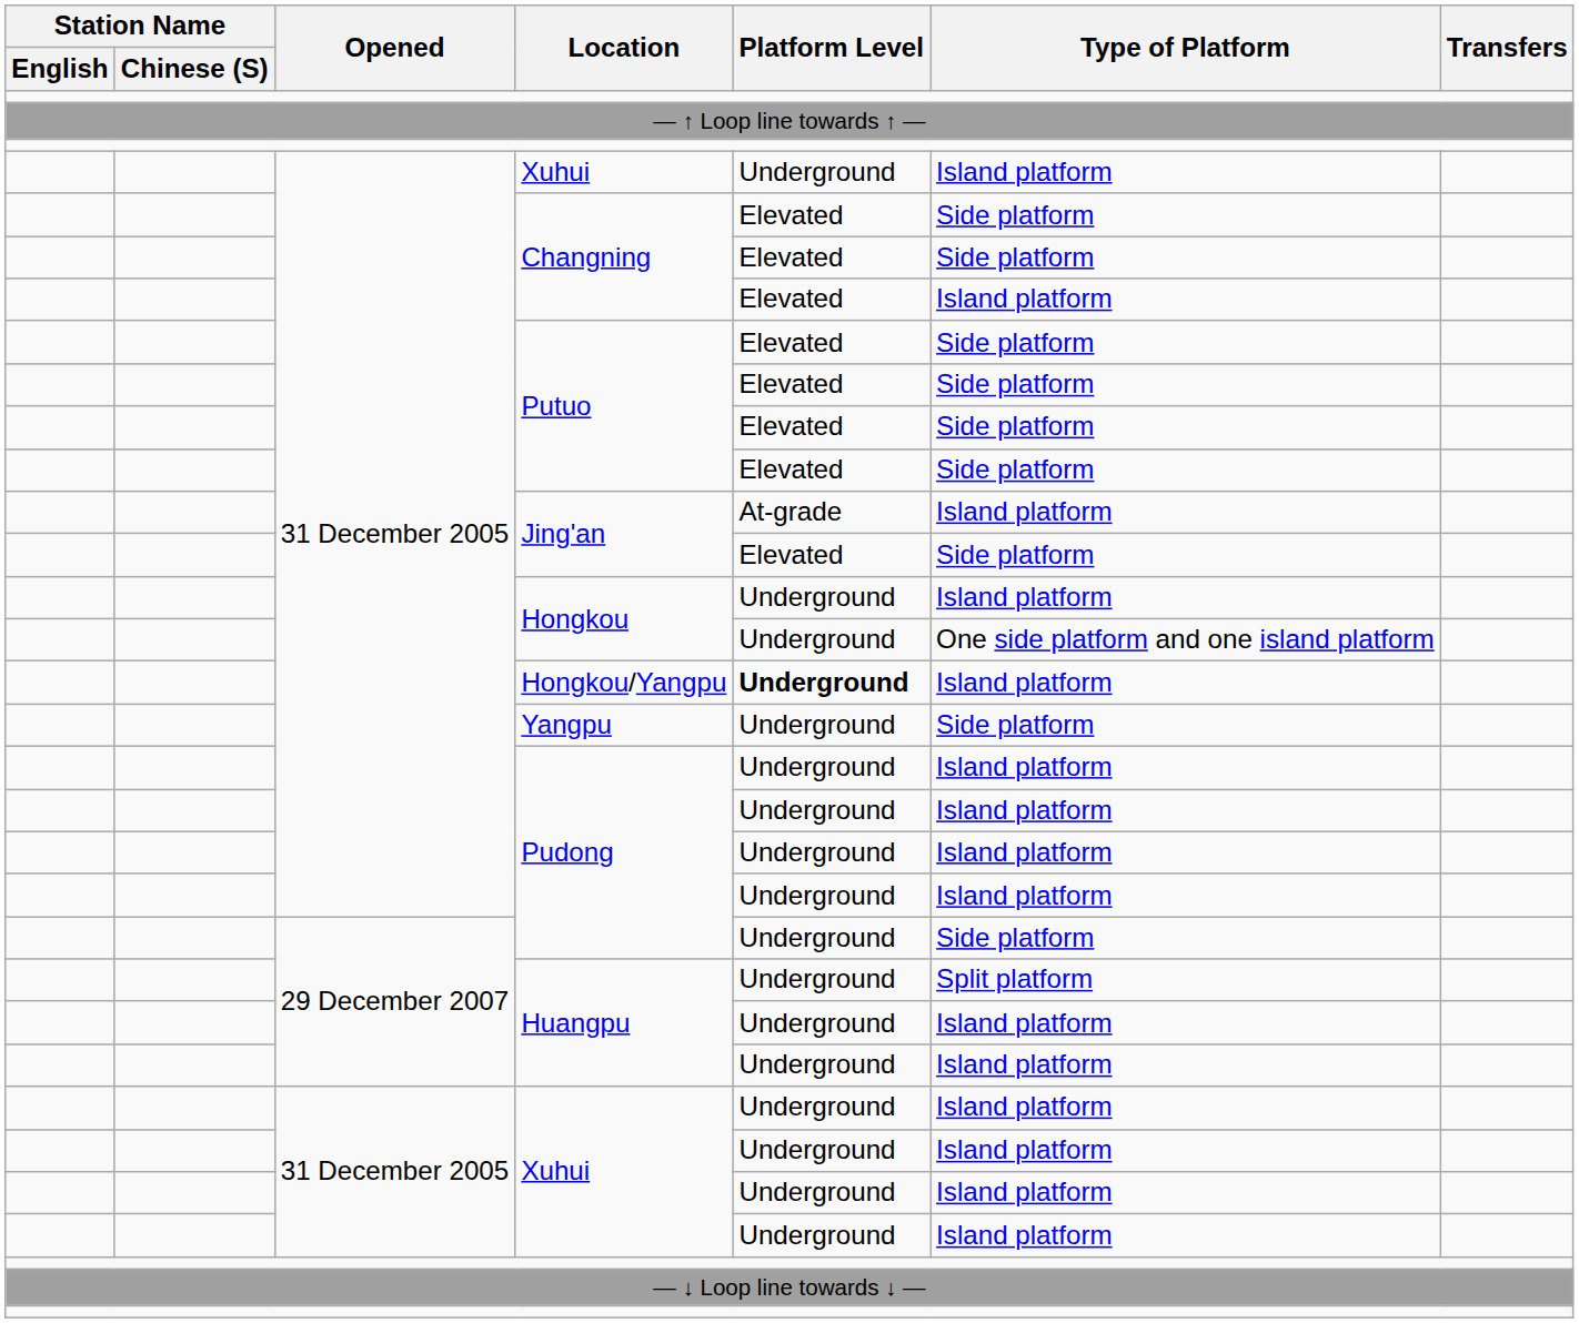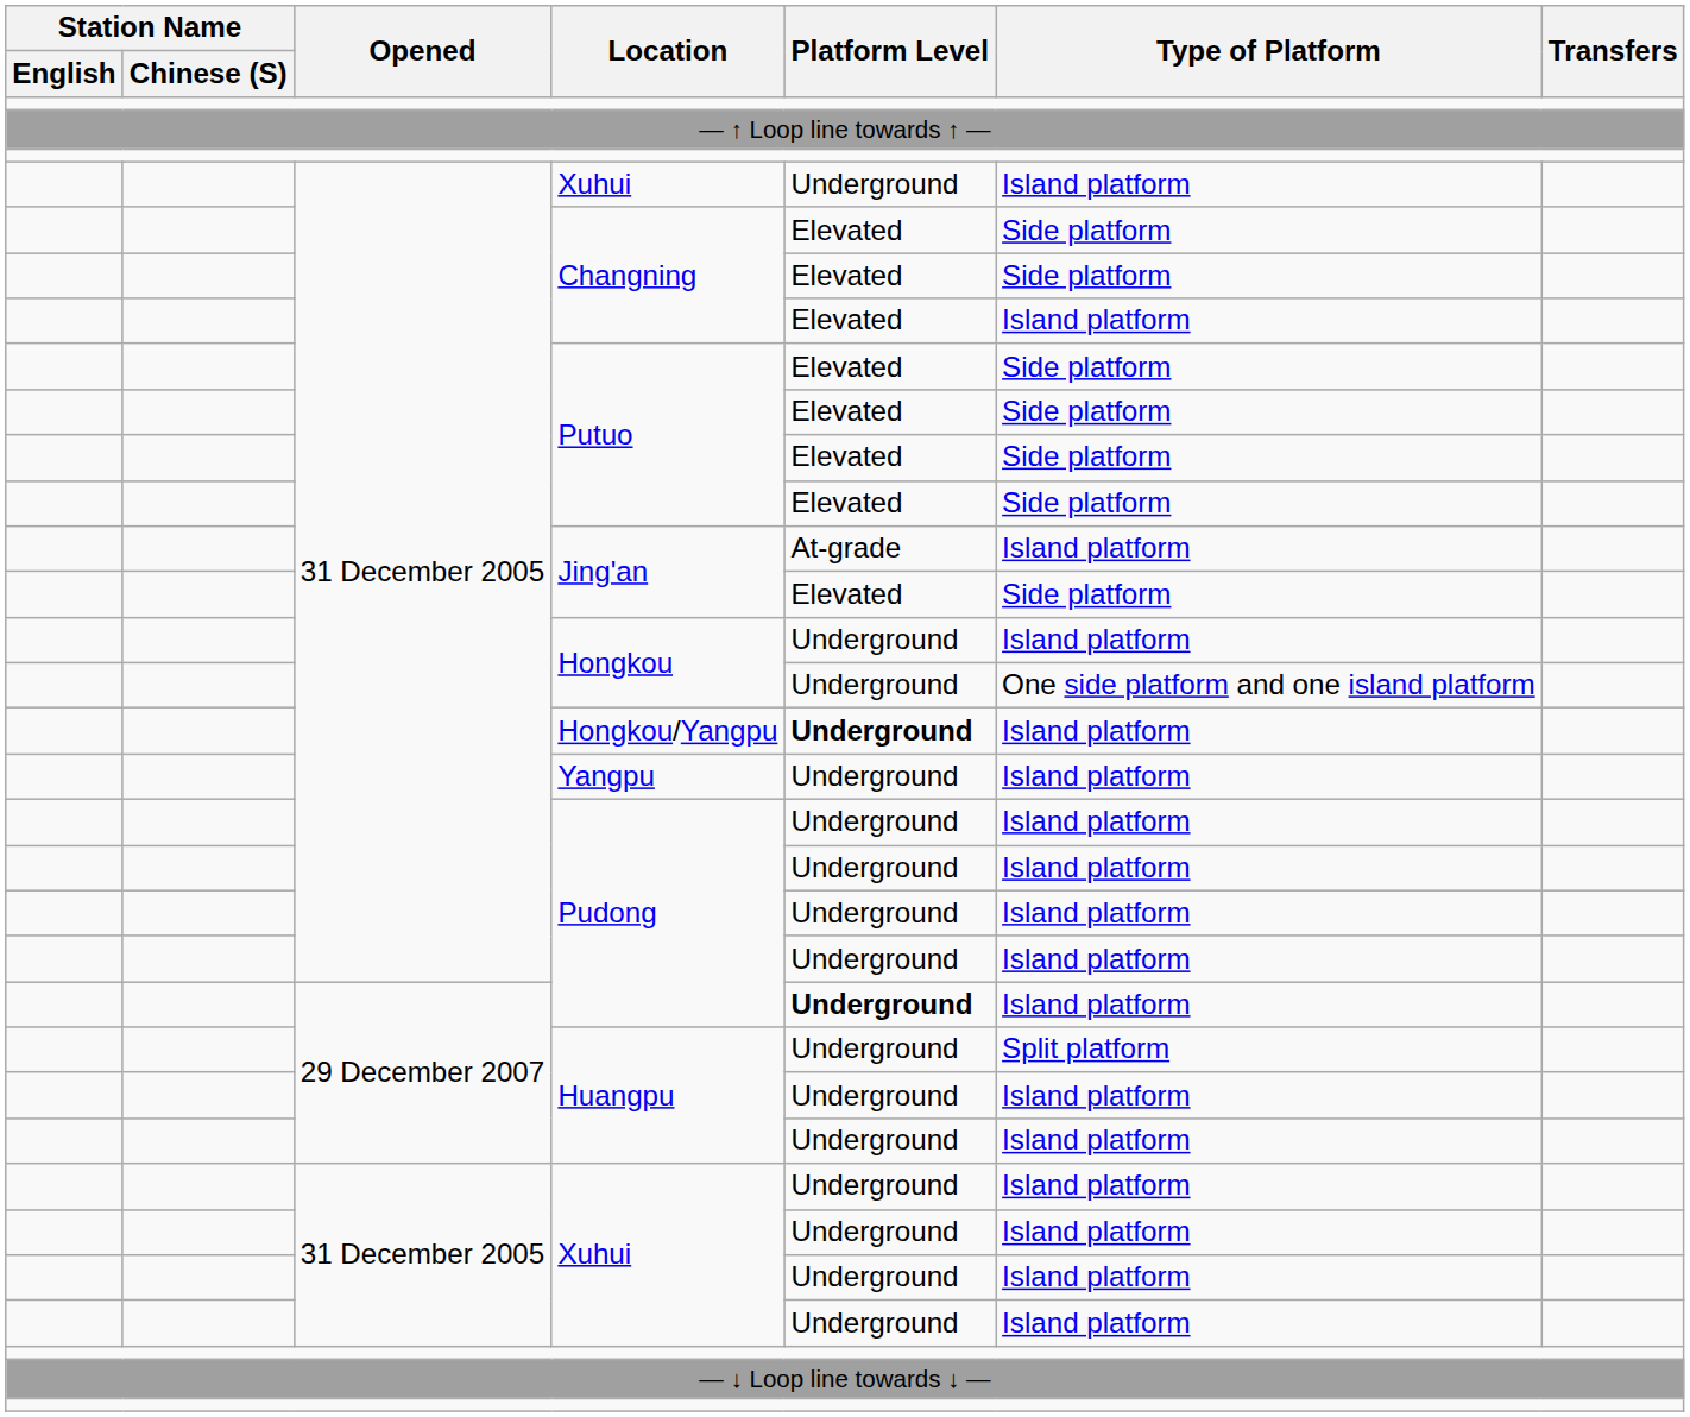 <table class=wikitable>
 <tr>
 <th colspan=2 style="text-align:center;">Station Name</th>
 <th rowspan=2>Opened</th>
 <th rowspan=2 style="text-align:center;">Location</th>
 <th rowspan=2>Platform Level</th>
 <th rowspan=2>Type of Platform</th>
 <th rowspan=2 style="text-align:center;">Transfers</th>
 </tr>
 <tr>
 <th>English</th>
 <th>Chinese (S)</th>
 </tr>
 <tr style=background:#>
 <td colspan=7></td>
 </tr>
 <tr>
 <td colspan=7 bgcolor=#A0A0A0 align=center style=font-size:85%>— ↑ Loop line towards  ↑ —</td>
 </tr>
 <tr style=background:#>
 <td colspan=7></td>
 </tr>
 <tr>
 <td></td>
 <td><span></span></td>
 <td rowspan=18>31 December 2005</td>
 <td><a href='#'>Xuhui</a></td>
 <td>Underground</td>
 <td><a href='#'>Island platform</a></td>
 <td></td>
 </tr>
 <tr>
 <td></td>
 <td><span></span></td>
 <td rowspan=3><a href='#'>Changning</a></td>
 <td>Elevated</td>
 <td><a href='#'>Side platform</a></td>
 <td></td>
 </tr>
 <tr>
 <td></td>
 <td><span></span></td>
 <td>Elevated</td>
 <td><a href='#'>Side platform</a></td>
 <td></td>
 </tr>
 <tr>
 <td></td>
 <td><span></span></td>
 <td>Elevated</td>
 <td><a href='#'>Island platform</a></td>
 <td></td>
 </tr>
 <tr>
 <td></td>
 <td><span></span></td>
 <td rowspan=4><a href='#'>Putuo</a></td>
 <td>Elevated</td>
 <td><a href='#'>Side platform</a></td>
 <td></td>
 </tr>
 <tr>
 <td></td>
 <td><span></span></td>
 <td>Elevated</td>
 <td><a href='#'>Side platform</a></td>
 <td> </td>
 </tr>
 <tr>
 <td></td>
 <td><span></span></td>
 <td>Elevated</td>
 <td><a href='#'>Side platform</a></td>
 <td></td>
 </tr>
 <tr>
 <td></td>
 <td><span></span></td>
 <td>Elevated</td>
 <td><a href='#'>Side platform</a></td>
 <td></td>
 </tr>
 <tr>
 <td></td>
 <td><span></span></td>
 <td rowspan=2><a href='#'>Jing'an</a></td>
 <td>At-grade</td>
 <td><a href='#'>Island platform</a></td>
 <td><br></td>
 </tr>
 <tr>
 <td></td>
 <td><span></span></td>
 <td>Elevated</td>
 <td><a href='#'>Side platform</a></td>
 <td></td>
 </tr>
 <tr>
 <td></td>
 <td><span></span></td>
 <td rowspan=2><a href='#'>Hongkou</a></td>
 <td>Underground</td>
 <td><a href='#'>Island platform</a></td>
 <td></td>
 </tr>
 <tr>
 <td></td>
 <td><span></span></td>
 <td>Underground</td>
 <td>One <a href='#'>side platform</a> and one <a href='#'>island platform</a></td>
 <td></td>
 </tr>
 <tr>
 <td></td>
 <td><span></span></td>
 <td><a href='#'>Hongkou</a>/<a href='#'>Yangpu</a></td>
 <td><strong>Underground</strong></td>
 <td><a href='#'>Island platform</a></td>
 <td></td>
 </tr>
 <tr>
 <td></td>
 <td><span></span></td>
 <td><a href='#'>Yangpu</a></td>
 <td>Underground</td>
-<td><a href='#'>Side platform</a></td>
+<td><a href='#'>Island platform</a></td>
 <td></td>
 </tr>
 <tr>
 <td></td>
 <td><span></span></td>
 <td rowspan=5><a href='#'>Pudong</a></td>
 <td>Underground</td>
 <td><a href='#'>Island platform</a></td>
 <td></td>
 </tr>
 <tr>
 <td></td>
 <td><span></span></td>
 <td>Underground</td>
 <td><a href='#'>Island platform</a></td>
 <td></td>
 </tr>
 <tr>
 <td></td>
 <td><span></span></td>
 <td>Underground</td>
 <td><a href='#'>Island platform</a></td>
 <td></td>
 </tr>
 <tr>
 <td></td>
 <td><span></span></td>
 <td>Underground</td>
 <td><a href='#'>Island platform</a></td>
 <td></td>
 </tr>
 <tr>
 <td></td>
 <td><span></span></td>
 <td rowspan=4>29 December 2007</td>
-<td>Underground</td>
-<td><a href='#'>Side platform</a></td>
+<td><strong>Underground</strong></td>
+<td><a href='#'>Island platform</a></td>
 <td></td>
 </tr>
 <tr>
 <td></td>
 <td><span></span></td>
 <td rowspan=3><a href='#'>Huangpu</a></td>
 <td>Underground</td>
 <td><a href='#'>Split platform</a></td>
 <td></td>
 </tr>
 <tr>
 <td></td>
 <td><span></span></td>
 <td>Underground</td>
 <td><a href='#'>Island platform</a></td>
 <td></td>
 </tr>
 <tr>
 <td></td>
 <td><span></span></td>
 <td>Underground</td>
 <td><a href='#'>Island platform</a></td>
 <td></td>
 </tr>
 <tr>
 <td></td>
 <td><span></span></td>
 <td rowspan=4>31 December 2005</td>
 <td rowspan=4><a href='#'>Xuhui</a></td>
 <td>Underground</td>
 <td><a href='#'>Island platform</a></td>
 <td></td>
 </tr>
 <tr>
 <td></td>
 <td><span></span></td>
 <td>Underground</td>
 <td><a href='#'>Island platform</a></td>
 <td></td>
 </tr>
 <tr>
 <td></td>
 <td><span></span></td>
 <td>Underground</td>
 <td><a href='#'>Island platform</a></td>
 <td></td>
 </tr>
 <tr>
 <td></td>
 <td><span></span></td>
 <td>Underground</td>
 <td><a href='#'>Island platform</a></td>
 <td></td>
 </tr>
 <tr style=background:#>
 <td colspan=7></td>
 </tr>
 <tr>
 <td colspan=7 bgcolor=#A0A0A0 align=center style=font-size:85%>— ↓ Loop line towards  ↓ —</td>
 </tr>
 <tr style=background:#>
 <td colspan=7></td>
 </tr>
 </table>
